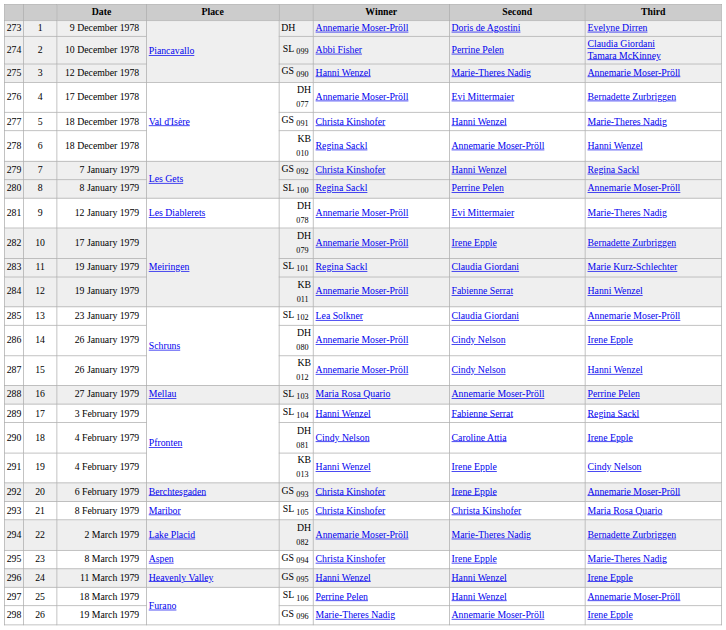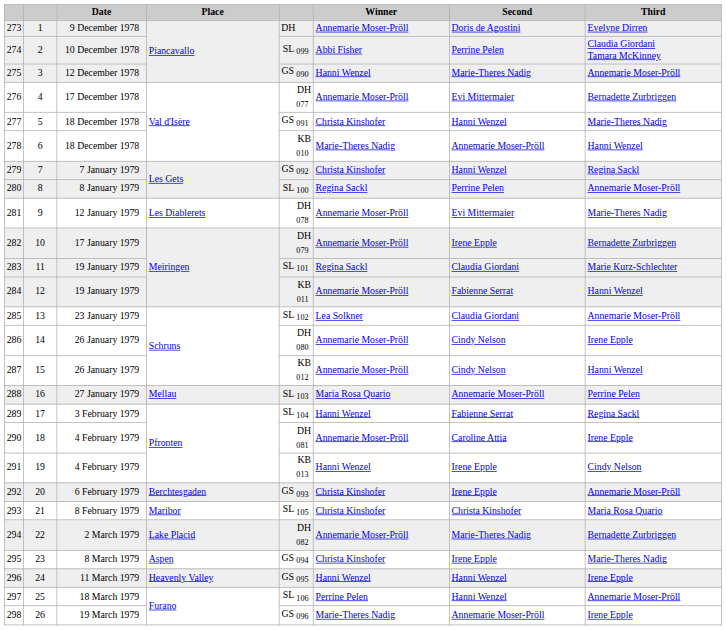 <table class="wikitable plainrowheaders" style="background:#fff; font-size:86%; line-height:16px; border:grey solid 1px; border-collapse:collapse;">
 <tr style="background:#ccc; text-align:center;">
 <td align="center" width="13"></td>
 <td align="center" width="40"></td>
 <td align="center" width="120"><strong>Date</strong></td>
 <td align="center" width="180"><strong>Place</strong></td>
 <td align="center" width="42"></td>
 <td align="center" width="185"><strong>Winner</strong></td>
 <td align="center" width="185"><strong>Second</strong></td>
 <td align="center" width="185"><strong>Third</strong></td>
 </tr>
 <tr bgcolor="#EFEFEF" align="left">
 <td align=center>273</td>
 <td align="center">1</td>
 <td align=right>9 December 1978  </td>
 <td rowspan=3> <a href='#'>Piancavallo</a></td>
 <td>DH</td>
 <td> <a href='#'>Annemarie Moser-Pröll</a></td>
 <td> <a href='#'>Doris de Agostini</a></td>
 <td> <a href='#'>Evelyne Dirren</a></td>
 </tr>
 <tr bgcolor="#EFEFEF">
 <td align=center>274</td>
 <td align=center>2</td>
 <td align=right>10 December 1978  </td>
 <td align=right>SL <sub>099</sub> </td>
 <td> <a href='#'>Abbi Fisher</a></td>
 <td> <a href='#'>Perrine Pelen</a></td>
 <td> <a href='#'>Claudia Giordani</a><br> <a href='#'>Tamara McKinney</a></td>
 </tr>
 <tr bgcolor="#EFEFEF">
 <td align=center>275</td>
 <td align=center>3</td>
 <td align=right>12 December 1978  </td>
 <td align=right>GS <sub>090</sub> </td>
 <td> <a href='#'>Hanni Wenzel</a></td>
 <td> <a href='#'>Marie-Theres Nadig</a></td>
 <td> <a href='#'>Annemarie Moser-Pröll</a></td>
 </tr>
 <tr>
 <td align=center>276</td>
 <td align=center>4</td>
 <td align=right>17 December 1978  </td>
 <td rowspan=3> <a href='#'>Val d'Isère</a></td>
 <td align=right>DH <sub>077</sub> </td>
 <td> <a href='#'>Annemarie Moser-Pröll</a></td>
 <td> <a href='#'>Evi Mittermaier</a></td>
 <td> <a href='#'>Bernadette Zurbriggen</a></td>
 </tr>
 <tr>
 <td align=center>277</td>
 <td align=center>5</td>
 <td align=right>18 December 1978  </td>
 <td align=right>GS <sub>091</sub> </td>
 <td> <a href='#'>Christa Kinshofer</a></td>
 <td> <a href='#'>Hanni Wenzel</a></td>
 <td> <a href='#'>Marie-Theres Nadig</a></td>
 </tr>
 <tr>
 <td align=center>278</td>
 <td align=center>6</td>
 <td align=right>18 December 1978  </td>
 <td align=right>KB <sub>010</sub> </td>
-<td> <a href='#'>Regina Sackl</a></td>
+<td> <a href='#'>Marie-Theres Nadig</a></td>
 <td> <a href='#'>Annemarie Moser-Pröll</a></td>
 <td> <a href='#'>Hanni Wenzel</a></td>
 </tr>
 <tr bgcolor="#EFEFEF">
 <td align=center>279</td>
 <td align=center>7</td>
 <td align=right>7 January 1979  </td>
 <td rowspan=2> <a href='#'>Les Gets</a></td>
 <td align=right>GS <sub>092</sub> </td>
 <td> <a href='#'>Christa Kinshofer</a></td>
 <td> <a href='#'>Hanni Wenzel</a></td>
 <td> <a href='#'>Regina Sackl</a></td>
 </tr>
 <tr bgcolor="#EFEFEF">
 <td align=center>280</td>
 <td align=center>8</td>
 <td align=right>8 January 1979  </td>
 <td align=right>SL <sub>100</sub> </td>
 <td> <a href='#'>Regina Sackl</a></td>
 <td> <a href='#'>Perrine Pelen</a></td>
 <td> <a href='#'>Annemarie Moser-Pröll</a></td>
 </tr>
 <tr>
 <td align=center>281</td>
 <td align=center>9</td>
 <td align=right>12 January 1979  </td>
 <td> <a href='#'>Les Diablerets</a></td>
 <td align=right>DH <sub>078</sub> </td>
 <td> <a href='#'>Annemarie Moser-Pröll</a></td>
 <td> <a href='#'>Evi Mittermaier</a></td>
 <td> <a href='#'>Marie-Theres Nadig</a></td>
 </tr>
 <tr bgcolor="#EFEFEF">
 <td align=center>282</td>
 <td align=center>10</td>
 <td align=right>17 January 1979  </td>
 <td rowspan=3> <a href='#'>Meiringen</a></td>
 <td align=right>DH <sub>079</sub> </td>
 <td> <a href='#'>Annemarie Moser-Pröll</a></td>
 <td> <a href='#'>Irene Epple</a></td>
 <td> <a href='#'>Bernadette Zurbriggen</a></td>
 </tr>
 <tr bgcolor="#EFEFEF">
 <td align=center>283</td>
 <td align=center>11</td>
 <td align=right>19 January 1979  </td>
 <td align=right>SL <sub>101</sub> </td>
 <td> <a href='#'>Regina Sackl</a></td>
 <td> <a href='#'>Claudia Giordani</a></td>
 <td> <a href='#'>Marie Kurz-Schlechter</a></td>
 </tr>
 <tr bgcolor="#EFEFEF">
 <td align=center>284</td>
 <td align=center>12</td>
 <td align=right>19 January 1979  </td>
 <td align=right>KB <sub>011</sub> </td>
 <td> <a href='#'>Annemarie Moser-Pröll</a></td>
 <td> <a href='#'>Fabienne Serrat</a></td>
 <td> <a href='#'>Hanni Wenzel</a></td>
 </tr>
 <tr>
 <td align=center>285</td>
 <td align=center>13</td>
 <td align=right>23 January 1979  </td>
 <td rowspan=3> <a href='#'>Schruns</a></td>
 <td align=right>SL <sub>102</sub> </td>
 <td> <a href='#'>Lea Solkner</a></td>
 <td> <a href='#'>Claudia Giordani</a></td>
 <td> <a href='#'>Annemarie Moser-Pröll</a></td>
 </tr>
 <tr>
 <td align=center>286</td>
 <td align=center>14</td>
 <td align=right>26 January 1979  </td>
 <td align=right>DH <sub>080</sub> </td>
 <td> <a href='#'>Annemarie Moser-Pröll</a></td>
 <td> <a href='#'>Cindy Nelson</a></td>
 <td> <a href='#'>Irene Epple</a></td>
 </tr>
 <tr>
 <td align=center>287</td>
 <td align=center>15</td>
 <td align=right>26 January 1979  </td>
 <td align=right>KB <sub>012</sub> </td>
 <td> <a href='#'>Annemarie Moser-Pröll</a></td>
 <td> <a href='#'>Cindy Nelson</a></td>
 <td> <a href='#'>Hanni Wenzel</a></td>
 </tr>
 <tr bgcolor="#EFEFEF">
 <td align=center>288</td>
 <td align=center>16</td>
 <td align=right>27 January 1979  </td>
 <td> <a href='#'>Mellau</a></td>
 <td align=right>SL <sub>103</sub> </td>
 <td> <a href='#'>Maria Rosa Quario</a></td>
 <td> <a href='#'>Annemarie Moser-Pröll</a></td>
 <td> <a href='#'>Perrine Pelen</a></td>
 </tr>
 <tr>
 <td align=center>289</td>
 <td align=center>17</td>
 <td align=right>3 February 1979  </td>
 <td rowspan=3> <a href='#'>Pfronten</a></td>
 <td align=right>SL <sub>104</sub> </td>
 <td> <a href='#'>Hanni Wenzel</a></td>
 <td> <a href='#'>Fabienne Serrat</a></td>
 <td> <a href='#'>Regina Sackl</a></td>
 </tr>
 <tr>
 <td align=center>290</td>
 <td align=center>18</td>
 <td align=right>4 February 1979  </td>
 <td align=right>DH <sub>081</sub> </td>
-<td> <a href='#'>Cindy Nelson</a></td>
+<td> <a href='#'>Annemarie Moser-Pröll</a></td>
 <td> <a href='#'>Caroline Attia</a></td>
 <td> <a href='#'>Irene Epple</a></td>
 </tr>
 <tr>
 <td align=center>291</td>
 <td align=center>19</td>
 <td align=right>4 February 1979  </td>
 <td align=right>KB <sub>013</sub> </td>
 <td> <a href='#'>Hanni Wenzel</a></td>
 <td> <a href='#'>Irene Epple</a></td>
 <td> <a href='#'>Cindy Nelson</a></td>
 </tr>
 <tr bgcolor="#EFEFEF">
 <td align=center>292</td>
 <td align=center>20</td>
 <td align=right>6 February 1979  </td>
 <td> <a href='#'>Berchtesgaden</a></td>
 <td align=right>GS <sub>093</sub> </td>
 <td> <a href='#'>Christa Kinshofer</a></td>
 <td> <a href='#'>Irene Epple</a></td>
 <td> <a href='#'>Annemarie Moser-Pröll</a></td>
 </tr>
 <tr>
 <td align=center>293</td>
 <td align=center>21</td>
 <td align=right>8 February 1979  </td>
 <td> <a href='#'>Maribor</a></td>
 <td align=right>SL <sub>105</sub> </td>
 <td> <a href='#'>Christa Kinshofer</a></td>
 <td> <a href='#'>Christa Kinshofer</a></td>
 <td> <a href='#'>Maria Rosa Quario</a></td>
 </tr>
 <tr bgcolor="#EFEFEF">
 <td align=center>294</td>
 <td align=center>22</td>
 <td align=right>2 March 1979  </td>
 <td> <a href='#'>Lake Placid</a></td>
 <td align=right>DH <sub>082</sub> </td>
 <td> <a href='#'>Annemarie Moser-Pröll</a></td>
 <td> <a href='#'>Marie-Theres Nadig</a></td>
 <td> <a href='#'>Bernadette Zurbriggen</a></td>
 </tr>
 <tr>
 <td align=center>295</td>
 <td align=center>23</td>
 <td align=right>8 March 1979  </td>
 <td> <a href='#'>Aspen</a></td>
 <td align=right>GS <sub>094</sub> </td>
 <td> <a href='#'>Christa Kinshofer</a></td>
 <td> <a href='#'>Irene Epple</a></td>
 <td> <a href='#'>Marie-Theres Nadig</a></td>
 </tr>
 <tr bgcolor="#EFEFEF">
 <td align=center>296</td>
 <td align=center>24</td>
 <td align=right>11 March 1979  </td>
 <td> <a href='#'>Heavenly Valley</a></td>
 <td align=right>GS <sub>095</sub> </td>
 <td> <a href='#'>Hanni Wenzel</a></td>
 <td> <a href='#'>Hanni Wenzel</a></td>
 <td> <a href='#'>Irene Epple</a></td>
 </tr>
 <tr>
 <td align=center>297</td>
 <td align=center>25</td>
 <td align=right>18 March 1979  </td>
 <td rowspan=2> <a href='#'>Furano</a></td>
 <td align=right>SL <sub>106</sub> </td>
 <td> <a href='#'>Perrine Pelen</a></td>
 <td> <a href='#'>Hanni Wenzel</a></td>
 <td> <a href='#'>Annemarie Moser-Pröll</a></td>
 </tr>
 <tr>
 <td align=center>298</td>
 <td align=center>26</td>
 <td align=right>19 March 1979  </td>
 <td align=right>GS <sub>096</sub> </td>
 <td> <a href='#'>Marie-Theres Nadig</a></td>
 <td> <a href='#'>Annemarie Moser-Pröll</a></td>
 <td> <a href='#'>Irene Epple</a></td>
 </tr>
 </table>
